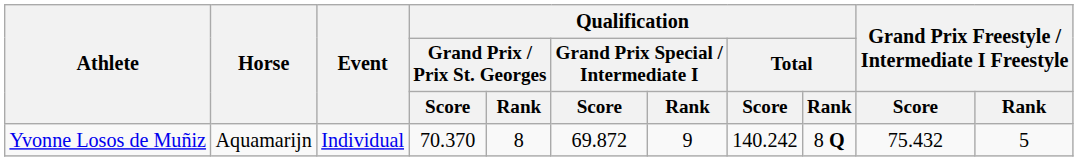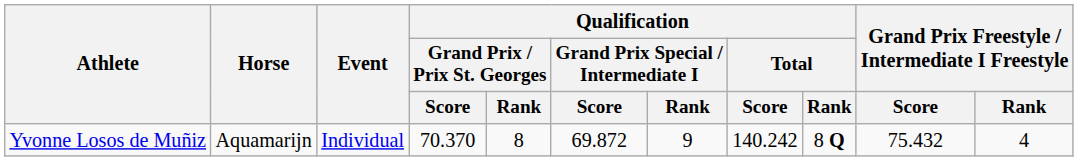 <table class=wikitable style=font-size:90%;text-align:center>
 <tr>
 <th rowspan=3>Athlete</th>
 <th rowspan=3>Horse</th>
 <th rowspan=3>Event</th>
 <th colspan=6>Qualification</th>
 <th colspan=2 rowspan=2>Grand Prix Freestyle /<br>Intermediate I Freestyle</th>
 </tr>
 <tr style=font-size:95%>
 <th colspan=2>Grand Prix /<br>Prix St. Georges</th>
 <th colspan=2>Grand Prix Special /<br>Intermediate I</th>
 <th colspan=2>Total</th>
 </tr>
 <tr style=font-size:95%>
 <th>Score</th>
 <th>Rank</th>
 <th>Score</th>
 <th>Rank</th>
 <th>Score</th>
 <th>Rank</th>
 <th>Score</th>
 <th>Rank</th>
 </tr>
 <tr>
 <td align=left><a href='#'>Yvonne Losos de Muñiz</a></td>
 <td align=left>Aquamarijn</td>
 <td align=left><a href='#'>Individual</a></td>
 <td>70.370</td>
 <td>8</td>
 <td>69.872</td>
 <td>9</td>
 <td>140.242</td>
 <td>8 <strong>Q</strong></td>
 <td>75.432</td>
-<td>5</td>
+<td>4</td>
 </tr>
 </table>
